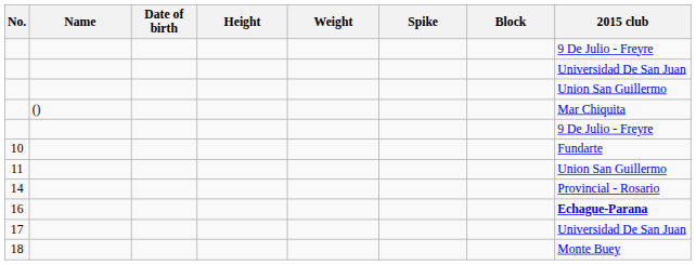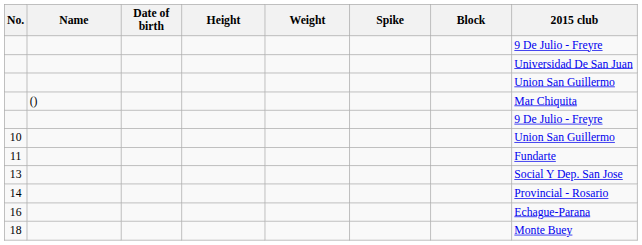 <table class="wikitable sortable" style="text-align:center;">
 <tr>
 <th>No.</th>
 <th style="width:12em">Name</th>
 <th style="width:7em">Date of birth</th>
 <th style="width:10em">Height</th>
 <th style="width:10em">Weight</th>
 <th style="width:10em">Spike</th>
 <th style="width:10em">Block</th>
 <th style="width:15em">2015 club</th>
 </tr>
 <tr>
 <td></td>
 <td align=left></td>
 <td align=right></td>
 <td></td>
 <td></td>
 <td></td>
 <td></td>
 <td align=left> <a href='#'>9 De Julio - Freyre</a></td>
 </tr>
 <tr>
 <td></td>
 <td align=left></td>
 <td align=right></td>
 <td></td>
 <td></td>
 <td></td>
 <td></td>
 <td align=left> <a href='#'>Universidad De San Juan</a></td>
 </tr>
 <tr>
 <td></td>
 <td align=left></td>
 <td align=right></td>
 <td></td>
 <td></td>
 <td></td>
 <td></td>
 <td align=left> <a href='#'>Union San Guillermo</a></td>
 </tr>
 <tr>
 <td></td>
 <td align=left> ()</td>
 <td align=right></td>
 <td></td>
 <td></td>
 <td></td>
 <td></td>
 <td align=left> <a href='#'>Mar Chiquita</a></td>
 </tr>
 <tr>
 <td></td>
 <td align=left></td>
 <td align=right></td>
 <td></td>
 <td></td>
 <td></td>
 <td></td>
 <td align=left> <a href='#'>9 De Julio - Freyre</a></td>
 </tr>
 <tr>
 <td>10</td>
 <td align=left></td>
 <td align=right></td>
 <td></td>
 <td></td>
 <td></td>
 <td></td>
-<td align=left> <a href='#'>Fundarte</a></td>
+<td align=left> <a href='#'>Union San Guillermo</a></td>
 </tr>
 <tr>
 <td>11</td>
 <td align=left></td>
 <td align=right></td>
 <td></td>
 <td></td>
 <td></td>
 <td></td>
-<td align=left> <a href='#'>Union San Guillermo</a></td>
+<td align=left> <a href='#'>Fundarte</a></td>
+</tr>
+<tr>
+<td>13</td>
+<td align=left></td>
+<td align=right></td>
+<td></td>
+<td></td>
+<td></td>
+<td></td>
+<td align=left> <a href='#'>Social Y Dep. San Jose</a></td>
 </tr>
 <tr>
 <td>14</td>
 <td align=left></td>
 <td align=right></td>
 <td></td>
 <td></td>
 <td></td>
 <td></td>
 <td align=left> <a href='#'>Provincial - Rosario</a></td>
 </tr>
 <tr>
 <td>16</td>
 <td align=left></td>
 <td align=right></td>
 <td></td>
 <td></td>
 <td></td>
 <td></td>
-<td align=left><strong> <a href='#'>Echague-Parana</a></strong></td>
-</tr>
-<tr>
-<td>17</td>
-<td align=left></td>
-<td align=right></td>
-<td></td>
-<td></td>
-<td></td>
-<td></td>
-<td align=left> <a href='#'>Universidad De San Juan</a></td>
+<td align=left> <a href='#'>Echague-Parana</a></td>
 </tr>
 <tr>
 <td>18</td>
 <td align=left></td>
 <td align=right></td>
 <td></td>
 <td></td>
 <td></td>
 <td></td>
 <td align=left> <a href='#'>Monte Buey</a></td>
 </tr>
 </table>
